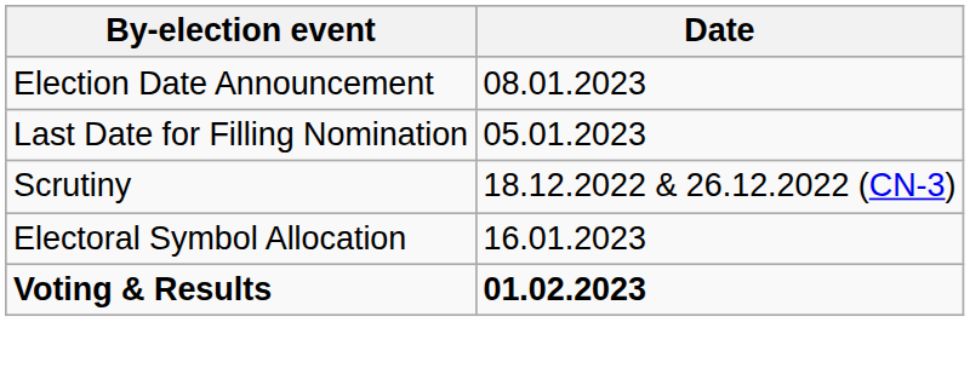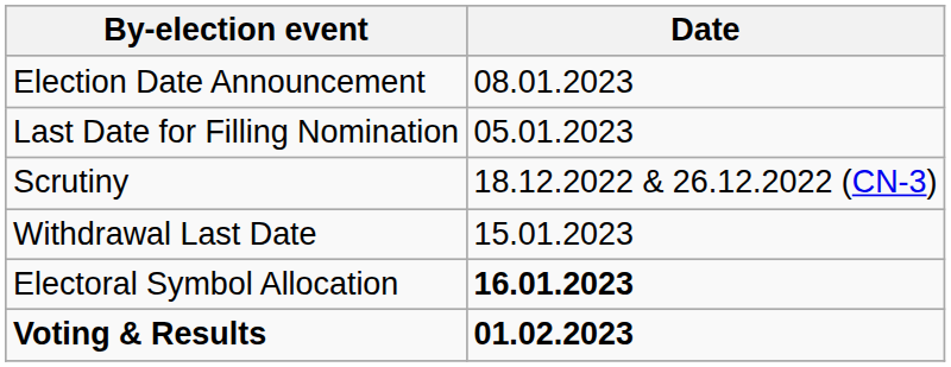 <table class="wikitable">
 <tr>
 <th>By-election event</th>
 <th>Date</th>
 </tr>
 <tr>
 <td>Election Date Announcement</td>
 <td>08.01.2023</td>
 </tr>
 <tr>
 <td>Last Date for Filling Nomination</td>
 <td>05.01.2023</td>
 </tr>
 <tr>
 <td>Scrutiny</td>
 <td>18.12.2022 & 26.12.2022 (<a href='#'>CN-3</a>)</td>
 </tr>
 <tr>
+<td>Withdrawal Last Date</td>
+<td>15.01.2023</td>
+</tr>
+<tr>
 <td>Electoral Symbol Allocation</td>
-<td>16.01.2023</td>
+<td><strong>16.01.2023</strong></td>
 </tr>
 <tr>
 <td><strong>Voting & Results</strong></td>
 <td><strong>01.02.2023</strong></td>
 </tr>
 </table>
